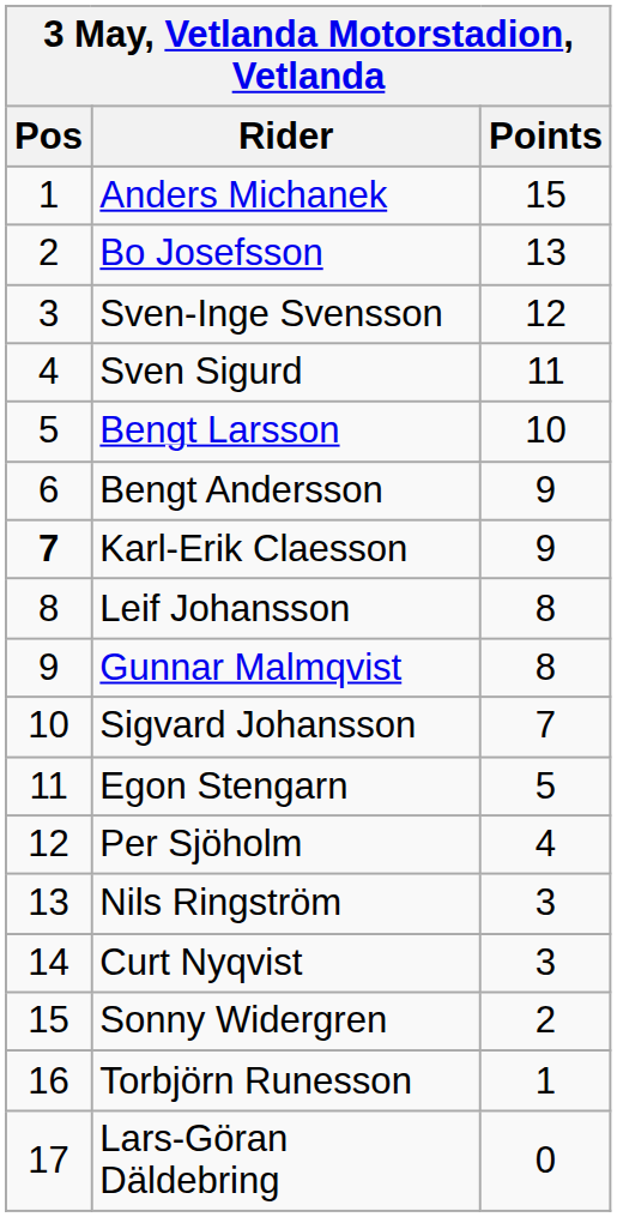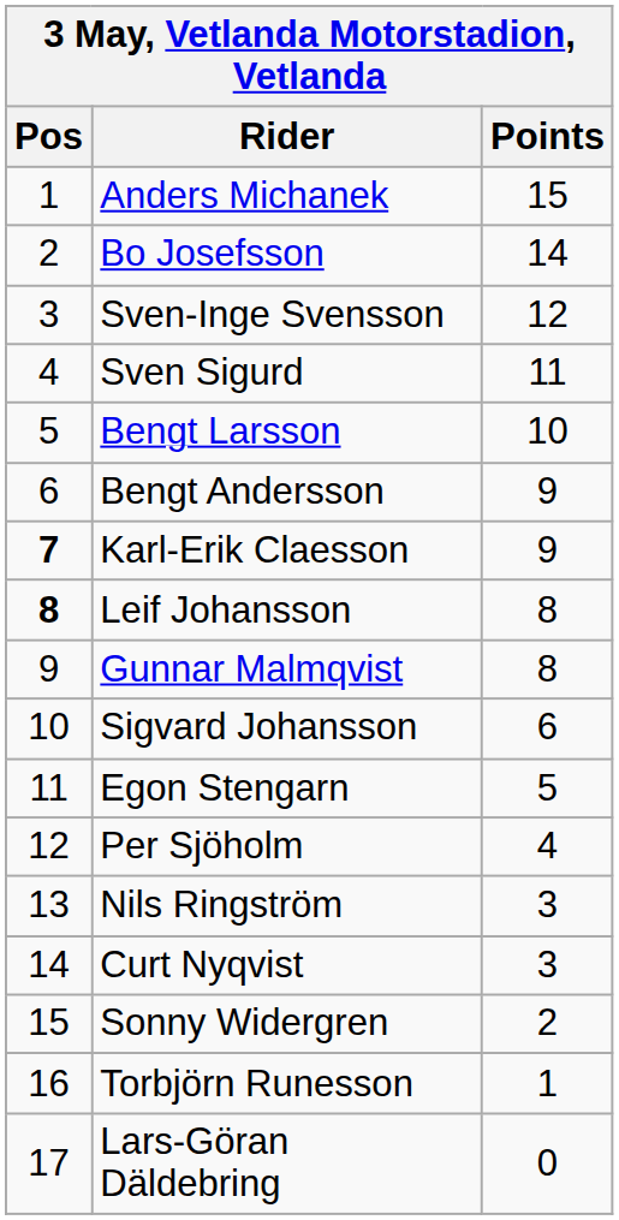 <table class="wikitable">
 <tr>
 <th colspan="6">3 May, <a href='#'>Vetlanda Motorstadion</a>, <a href='#'>Vetlanda</a></th>
 </tr>
 <tr>
 <th width=20>Pos</th>
 <th width=160>Rider</th>
 <th width=30>Points</th>
 </tr>
 <tr align=center >
 <td>1</td>
 <td align=left><a href='#'>Anders Michanek</a></td>
 <td>15</td>
 </tr>
 <tr align=center >
 <td>2</td>
 <td align=left><a href='#'>Bo Josefsson</a></td>
-<td>13</td>
+<td>14</td>
 </tr>
 <tr align=center >
 <td>3</td>
 <td align=left>Sven-Inge Svensson</td>
 <td>12</td>
 </tr>
 <tr align=center >
 <td>4</td>
 <td align=left>Sven Sigurd</td>
 <td>11</td>
 </tr>
 <tr align=center >
 <td>5</td>
 <td align=left><a href='#'>Bengt Larsson</a></td>
 <td>10</td>
 </tr>
 <tr align=center >
 <td>6</td>
 <td align=left>Bengt Andersson</td>
 <td>9</td>
 </tr>
 <tr align=center >
 <td><strong>7</strong></td>
 <td align=left>Karl-Erik Claesson</td>
 <td>9</td>
 </tr>
 <tr align=center >
-<td>8</td>
+<td><strong>8</strong></td>
 <td align=left>Leif Johansson</td>
 <td>8</td>
 </tr>
 <tr align=center>
 <td>9</td>
 <td align=left><a href='#'>Gunnar Malmqvist</a></td>
 <td>8</td>
 </tr>
 <tr align=center>
 <td>10</td>
 <td align=left>Sigvard Johansson</td>
-<td>7</td>
+<td>6</td>
 </tr>
 <tr align=center>
 <td>11</td>
 <td align=left>Egon Stengarn</td>
 <td>5</td>
 </tr>
 <tr align=center>
 <td>12</td>
 <td align=left>Per Sjöholm</td>
 <td>4</td>
 </tr>
 <tr align=center>
 <td>13</td>
 <td align=left>Nils Ringström</td>
 <td>3</td>
 </tr>
 <tr align=center>
 <td>14</td>
 <td align=left>Curt Nyqvist</td>
 <td>3</td>
 </tr>
 <tr align=center>
 <td>15</td>
 <td align=left>Sonny Widergren</td>
 <td>2</td>
 </tr>
 <tr align=center>
 <td>16</td>
 <td align=left>Torbjörn Runesson</td>
 <td>1</td>
 </tr>
 <tr align=center>
 <td>17</td>
 <td align=left>Lars-Göran Däldebring</td>
 <td>0</td>
 </tr>
 </table>
